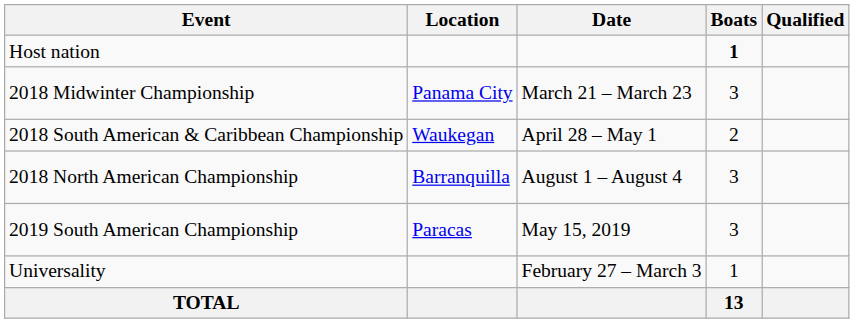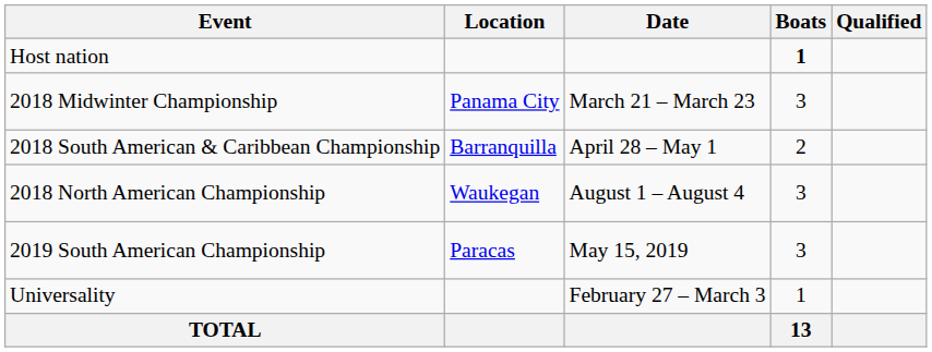 <table class="wikitable">
 <tr>
 <th>Event</th>
 <th>Location</th>
 <th>Date</th>
 <th>Boats</th>
 <th>Qualified</th>
 </tr>
 <tr>
 <td>Host nation</td>
 <td></td>
 <td></td>
 <td align="center"><strong>1</strong></td>
 <td></td>
 </tr>
 <tr>
 <td>2018 Midwinter Championship</td>
 <td> <a href='#'>Panama City</a></td>
 <td>March 21 – March 23</td>
 <td align="center">3</td>
 <td><br><br></td>
 </tr>
 <tr>
 <td>2018 South American & Caribbean Championship</td>
-<td> <a href='#'>Waukegan</a></td>
+<td> <a href='#'>Barranquilla</a></td>
 <td>April 28 – May 1</td>
 <td align="center">2</td>
 <td><br></td>
 </tr>
 <tr>
 <td>2018 North American Championship</td>
-<td> <a href='#'>Barranquilla</a></td>
+<td> <a href='#'>Waukegan</a></td>
 <td>August 1 – August 4</td>
 <td align="center">3</td>
 <td><br><br></td>
 </tr>
 <tr>
 <td>2019 South American Championship</td>
 <td> <a href='#'>Paracas</a></td>
 <td>May 15, 2019</td>
 <td align="center">3</td>
 <td><br><br></td>
 </tr>
 <tr>
 <td>Universality</td>
 <td></td>
 <td>February 27 – March 3</td>
 <td align="center">1</td>
 <td></td>
 </tr>
 <tr>
 <th>TOTAL</th>
 <th></th>
 <th></th>
 <th>13</th>
 <th></th>
 </tr>
 </table>
